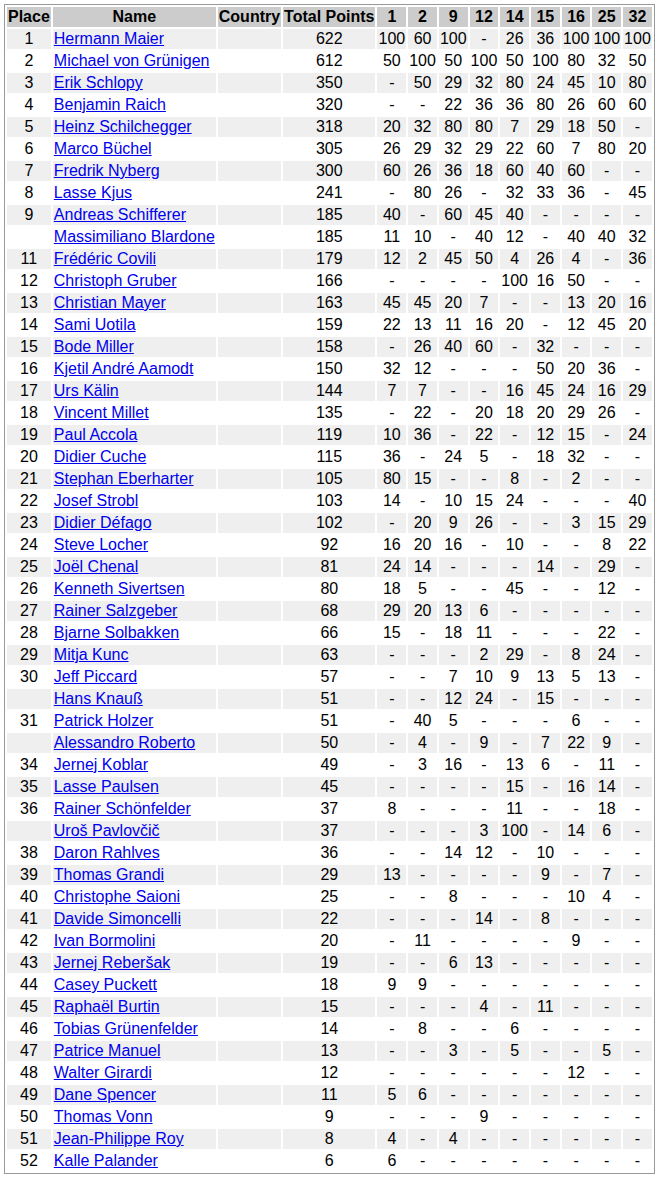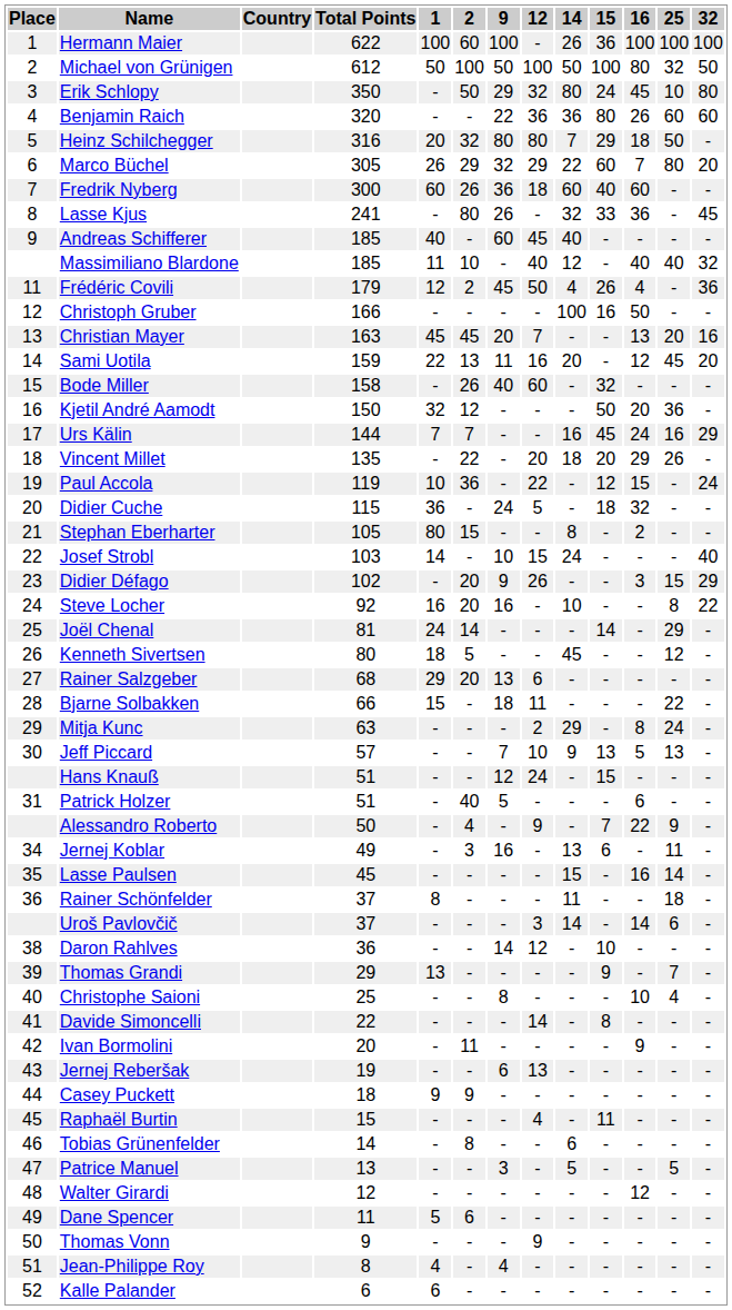 <table border="0" style="border: 1px solid #999; background-color:#FFFFFF; text-align:center">
 <tr align="center" bgcolor="#CCCCCC">
 <th>Place</th>
 <th>Name</th>
 <th>Country</th>
 <th>Total Points</th>
 <th>1</th>
 <th>2</th>
 <th>9</th>
 <th>12</th>
 <th>14</th>
 <th>15</th>
 <th>16</th>
 <th>25</th>
 <th>32</th>
 </tr>
 <tr bgcolor="#EFEFEF">
 <td>1</td>
 <td align="left"><a href='#'>Hermann Maier</a></td>
 <td align="left"></td>
 <td>622</td>
 <td>100</td>
 <td>60</td>
 <td>100</td>
 <td>-</td>
 <td>26</td>
 <td>36</td>
 <td>100</td>
 <td>100</td>
 <td>100</td>
 </tr>
 <tr>
 <td>2</td>
 <td align="left"><a href='#'>Michael von Grünigen</a></td>
 <td align="left"></td>
 <td>612</td>
 <td>50</td>
 <td>100</td>
 <td>50</td>
 <td>100</td>
 <td>50</td>
 <td>100</td>
 <td>80</td>
 <td>32</td>
 <td>50</td>
 </tr>
 <tr bgcolor="#EFEFEF">
 <td>3</td>
 <td align="left"><a href='#'>Erik Schlopy</a></td>
 <td align="left"></td>
 <td>350</td>
 <td>-</td>
 <td>50</td>
 <td>29</td>
 <td>32</td>
 <td>80</td>
 <td>24</td>
 <td>45</td>
 <td>10</td>
 <td>80</td>
 </tr>
 <tr>
 <td>4</td>
 <td align="left"><a href='#'>Benjamin Raich</a></td>
 <td align="left"></td>
 <td>320</td>
 <td>-</td>
 <td>-</td>
 <td>22</td>
 <td>36</td>
 <td>36</td>
 <td>80</td>
 <td>26</td>
 <td>60</td>
 <td>60</td>
 </tr>
 <tr bgcolor="#EFEFEF">
 <td>5</td>
 <td align="left"><a href='#'>Heinz Schilchegger</a></td>
 <td align="left"></td>
-<td>318</td>
+<td>316</td>
 <td>20</td>
 <td>32</td>
 <td>80</td>
 <td>80</td>
 <td>7</td>
 <td>29</td>
 <td>18</td>
 <td>50</td>
 <td>-</td>
 </tr>
 <tr>
 <td>6</td>
 <td align="left"><a href='#'>Marco Büchel</a></td>
 <td align="left"></td>
 <td>305</td>
 <td>26</td>
 <td>29</td>
 <td>32</td>
 <td>29</td>
 <td>22</td>
 <td>60</td>
 <td>7</td>
 <td>80</td>
 <td>20</td>
 </tr>
 <tr bgcolor="#EFEFEF">
 <td>7</td>
 <td align="left"><a href='#'>Fredrik Nyberg</a></td>
 <td align="left"></td>
 <td>300</td>
 <td>60</td>
 <td>26</td>
 <td>36</td>
 <td>18</td>
 <td>60</td>
 <td>40</td>
 <td>60</td>
 <td>-</td>
 <td>-</td>
 </tr>
 <tr>
 <td>8</td>
 <td align="left"><a href='#'>Lasse Kjus</a></td>
 <td align="left"></td>
 <td>241</td>
 <td>-</td>
 <td>80</td>
 <td>26</td>
 <td>-</td>
 <td>32</td>
 <td>33</td>
 <td>36</td>
 <td>-</td>
 <td>45</td>
 </tr>
 <tr bgcolor="#EFEFEF">
 <td>9</td>
 <td align="left"><a href='#'>Andreas Schifferer</a></td>
 <td align="left"></td>
 <td>185</td>
 <td>40</td>
 <td>-</td>
 <td>60</td>
 <td>45</td>
 <td>40</td>
 <td>-</td>
 <td>-</td>
 <td>-</td>
 <td>-</td>
 </tr>
 <tr>
 <td></td>
 <td align="left"><a href='#'>Massimiliano Blardone</a></td>
 <td align="left"></td>
 <td>185</td>
 <td>11</td>
 <td>10</td>
 <td>-</td>
 <td>40</td>
 <td>12</td>
 <td>-</td>
 <td>40</td>
 <td>40</td>
 <td>32</td>
 </tr>
 <tr bgcolor="#EFEFEF">
 <td>11</td>
 <td align="left"><a href='#'>Frédéric Covili</a></td>
 <td align="left"></td>
 <td>179</td>
 <td>12</td>
 <td>2</td>
 <td>45</td>
 <td>50</td>
 <td>4</td>
 <td>26</td>
 <td>4</td>
 <td>-</td>
 <td>36</td>
 </tr>
 <tr>
 <td>12</td>
 <td align="left"><a href='#'>Christoph Gruber</a></td>
 <td align="left"></td>
 <td>166</td>
 <td>-</td>
 <td>-</td>
 <td>-</td>
 <td>-</td>
 <td>100</td>
 <td>16</td>
 <td>50</td>
 <td>-</td>
 <td>-</td>
 </tr>
 <tr bgcolor="#EFEFEF">
 <td>13</td>
 <td align="left"><a href='#'>Christian Mayer</a></td>
 <td align="left"></td>
 <td>163</td>
 <td>45</td>
 <td>45</td>
 <td>20</td>
 <td>7</td>
 <td>-</td>
 <td>-</td>
 <td>13</td>
 <td>20</td>
 <td>16</td>
 </tr>
 <tr>
 <td>14</td>
 <td align="left"><a href='#'>Sami Uotila</a></td>
 <td align="left"></td>
 <td>159</td>
 <td>22</td>
 <td>13</td>
 <td>11</td>
 <td>16</td>
 <td>20</td>
 <td>-</td>
 <td>12</td>
 <td>45</td>
 <td>20</td>
 </tr>
 <tr bgcolor="#EFEFEF">
 <td>15</td>
 <td align="left"><a href='#'>Bode Miller</a></td>
 <td align="left"></td>
 <td>158</td>
 <td>-</td>
 <td>26</td>
 <td>40</td>
 <td>60</td>
 <td>-</td>
 <td>32</td>
 <td>-</td>
 <td>-</td>
 <td>-</td>
 </tr>
 <tr>
 <td>16</td>
 <td align="left"><a href='#'>Kjetil André Aamodt</a></td>
 <td align="left"></td>
 <td>150</td>
 <td>32</td>
 <td>12</td>
 <td>-</td>
 <td>-</td>
 <td>-</td>
 <td>50</td>
 <td>20</td>
 <td>36</td>
 <td>-</td>
 </tr>
 <tr bgcolor="#EFEFEF">
 <td>17</td>
 <td align="left"><a href='#'>Urs Kälin</a></td>
 <td align="left"></td>
 <td>144</td>
 <td>7</td>
 <td>7</td>
 <td>-</td>
 <td>-</td>
 <td>16</td>
 <td>45</td>
 <td>24</td>
 <td>16</td>
 <td>29</td>
 </tr>
 <tr>
 <td>18</td>
 <td align="left"><a href='#'>Vincent Millet</a></td>
 <td align="left"></td>
 <td>135</td>
 <td>-</td>
 <td>22</td>
 <td>-</td>
 <td>20</td>
 <td>18</td>
 <td>20</td>
 <td>29</td>
 <td>26</td>
 <td>-</td>
 </tr>
 <tr bgcolor="#EFEFEF">
 <td>19</td>
 <td align="left"><a href='#'>Paul Accola</a></td>
 <td align="left"></td>
 <td>119</td>
 <td>10</td>
 <td>36</td>
 <td>-</td>
 <td>22</td>
 <td>-</td>
 <td>12</td>
 <td>15</td>
 <td>-</td>
 <td>24</td>
 </tr>
 <tr>
 <td>20</td>
 <td align="left"><a href='#'>Didier Cuche</a></td>
 <td align="left"></td>
 <td>115</td>
 <td>36</td>
 <td>-</td>
 <td>24</td>
 <td>5</td>
 <td>-</td>
 <td>18</td>
 <td>32</td>
 <td>-</td>
 <td>-</td>
 </tr>
 <tr bgcolor="#EFEFEF">
 <td>21</td>
 <td align="left"><a href='#'>Stephan Eberharter</a></td>
 <td align="left"></td>
 <td>105</td>
 <td>80</td>
 <td>15</td>
 <td>-</td>
 <td>-</td>
 <td>8</td>
 <td>-</td>
 <td>2</td>
 <td>-</td>
 <td>-</td>
 </tr>
 <tr>
 <td>22</td>
 <td align="left"><a href='#'>Josef Strobl</a></td>
 <td align="left"></td>
 <td>103</td>
 <td>14</td>
 <td>-</td>
 <td>10</td>
 <td>15</td>
 <td>24</td>
 <td>-</td>
 <td>-</td>
 <td>-</td>
 <td>40</td>
 </tr>
 <tr bgcolor="#EFEFEF">
 <td>23</td>
 <td align="left"><a href='#'>Didier Défago</a></td>
 <td align="left"></td>
 <td>102</td>
 <td>-</td>
 <td>20</td>
 <td>9</td>
 <td>26</td>
 <td>-</td>
 <td>-</td>
 <td>3</td>
 <td>15</td>
 <td>29</td>
 </tr>
 <tr>
 <td>24</td>
 <td align="left"><a href='#'>Steve Locher</a></td>
 <td align="left"></td>
 <td>92</td>
 <td>16</td>
 <td>20</td>
 <td>16</td>
 <td>-</td>
 <td>10</td>
 <td>-</td>
 <td>-</td>
 <td>8</td>
 <td>22</td>
 </tr>
 <tr bgcolor="#EFEFEF">
 <td>25</td>
 <td align="left"><a href='#'>Joël Chenal</a></td>
 <td align="left"></td>
 <td>81</td>
 <td>24</td>
 <td>14</td>
 <td>-</td>
 <td>-</td>
 <td>-</td>
 <td>14</td>
 <td>-</td>
 <td>29</td>
 <td>-</td>
 </tr>
 <tr>
 <td>26</td>
 <td align="left"><a href='#'>Kenneth Sivertsen</a></td>
 <td align="left"></td>
 <td>80</td>
 <td>18</td>
 <td>5</td>
 <td>-</td>
 <td>-</td>
 <td>45</td>
 <td>-</td>
 <td>-</td>
 <td>12</td>
 <td>-</td>
 </tr>
 <tr bgcolor="#EFEFEF">
 <td>27</td>
 <td align="left"><a href='#'>Rainer Salzgeber</a></td>
 <td align="left"></td>
 <td>68</td>
 <td>29</td>
 <td>20</td>
 <td>13</td>
 <td>6</td>
 <td>-</td>
 <td>-</td>
 <td>-</td>
 <td>-</td>
 <td>-</td>
 </tr>
 <tr>
 <td>28</td>
 <td align="left"><a href='#'>Bjarne Solbakken</a></td>
 <td align="left"></td>
 <td>66</td>
 <td>15</td>
 <td>-</td>
 <td>18</td>
 <td>11</td>
 <td>-</td>
 <td>-</td>
 <td>-</td>
 <td>22</td>
 <td>-</td>
 </tr>
 <tr bgcolor="#EFEFEF">
 <td>29</td>
 <td align="left"><a href='#'>Mitja Kunc</a></td>
 <td align="left"></td>
 <td>63</td>
 <td>-</td>
 <td>-</td>
 <td>-</td>
 <td>2</td>
 <td>29</td>
 <td>-</td>
 <td>8</td>
 <td>24</td>
 <td>-</td>
 </tr>
 <tr>
 <td>30</td>
 <td align="left"><a href='#'>Jeff Piccard</a></td>
 <td align="left"></td>
 <td>57</td>
 <td>-</td>
 <td>-</td>
 <td>7</td>
 <td>10</td>
 <td>9</td>
 <td>13</td>
 <td>5</td>
 <td>13</td>
 <td>-</td>
 </tr>
 <tr bgcolor="#EFEFEF">
 <td></td>
 <td align="left"><a href='#'>Hans Knauß</a></td>
 <td align="left"></td>
 <td>51</td>
 <td>-</td>
 <td>-</td>
 <td>12</td>
 <td>24</td>
 <td>-</td>
 <td>15</td>
 <td>-</td>
 <td>-</td>
 <td>-</td>
 </tr>
 <tr>
 <td>31</td>
 <td align="left"><a href='#'>Patrick Holzer</a></td>
 <td align="left"></td>
 <td>51</td>
 <td>-</td>
 <td>40</td>
 <td>5</td>
 <td>-</td>
 <td>-</td>
 <td>-</td>
 <td>6</td>
 <td>-</td>
 <td>-</td>
 </tr>
 <tr bgcolor="#EFEFEF">
 <td></td>
 <td align="left"><a href='#'>Alessandro Roberto</a></td>
 <td align="left"></td>
 <td>50</td>
 <td>-</td>
 <td>4</td>
 <td>-</td>
 <td>9</td>
 <td>-</td>
 <td>7</td>
 <td>22</td>
 <td>9</td>
 <td>-</td>
 </tr>
 <tr>
 <td>34</td>
 <td align="left"><a href='#'>Jernej Koblar</a></td>
 <td align="left"></td>
 <td>49</td>
 <td>-</td>
 <td>3</td>
 <td>16</td>
 <td>-</td>
 <td>13</td>
 <td>6</td>
 <td>-</td>
 <td>11</td>
 <td>-</td>
 </tr>
 <tr bgcolor="#EFEFEF">
 <td>35</td>
 <td align="left"><a href='#'>Lasse Paulsen</a></td>
 <td align="left"></td>
 <td>45</td>
 <td>-</td>
 <td>-</td>
 <td>-</td>
 <td>-</td>
 <td>15</td>
 <td>-</td>
 <td>16</td>
 <td>14</td>
 <td>-</td>
 </tr>
 <tr>
 <td>36</td>
 <td align="left"><a href='#'>Rainer Schönfelder</a></td>
 <td align="left"></td>
 <td>37</td>
 <td>8</td>
 <td>-</td>
 <td>-</td>
 <td>-</td>
 <td>11</td>
 <td>-</td>
 <td>-</td>
 <td>18</td>
 <td>-</td>
 </tr>
 <tr bgcolor="#EFEFEF">
 <td></td>
 <td align="left"><a href='#'>Uroš Pavlovčič</a></td>
 <td align="left"></td>
 <td>37</td>
 <td>-</td>
 <td>-</td>
 <td>-</td>
 <td>3</td>
-<td>100</td>
+<td>14</td>
 <td>-</td>
 <td>14</td>
 <td>6</td>
 <td>-</td>
 </tr>
 <tr>
 <td>38</td>
 <td align="left"><a href='#'>Daron Rahlves</a></td>
 <td align="left"></td>
 <td>36</td>
 <td>-</td>
 <td>-</td>
 <td>14</td>
 <td>12</td>
 <td>-</td>
 <td>10</td>
 <td>-</td>
 <td>-</td>
 <td>-</td>
 </tr>
 <tr bgcolor="#EFEFEF">
 <td>39</td>
 <td align="left"><a href='#'>Thomas Grandi</a></td>
 <td align="left"></td>
 <td>29</td>
 <td>13</td>
 <td>-</td>
 <td>-</td>
 <td>-</td>
 <td>-</td>
 <td>9</td>
 <td>-</td>
 <td>7</td>
 <td>-</td>
 </tr>
 <tr>
 <td>40</td>
 <td align="left"><a href='#'>Christophe Saioni</a></td>
 <td align="left"></td>
 <td>25</td>
 <td>-</td>
 <td>-</td>
 <td>8</td>
 <td>-</td>
 <td>-</td>
 <td>-</td>
 <td>10</td>
 <td>4</td>
 <td>-</td>
 </tr>
 <tr bgcolor="#EFEFEF">
 <td>41</td>
 <td align="left"><a href='#'>Davide Simoncelli</a></td>
 <td align="left"></td>
 <td>22</td>
 <td>-</td>
 <td>-</td>
 <td>-</td>
 <td>14</td>
 <td>-</td>
 <td>8</td>
 <td>-</td>
 <td>-</td>
 <td>-</td>
 </tr>
 <tr>
 <td>42</td>
 <td align="left"><a href='#'>Ivan Bormolini</a></td>
 <td align="left"></td>
 <td>20</td>
 <td>-</td>
 <td>11</td>
 <td>-</td>
 <td>-</td>
 <td>-</td>
 <td>-</td>
 <td>9</td>
 <td>-</td>
 <td>-</td>
 </tr>
 <tr bgcolor="#EFEFEF">
 <td>43</td>
 <td align="left"><a href='#'>Jernej Reberšak</a></td>
 <td align="left"></td>
 <td>19</td>
 <td>-</td>
 <td>-</td>
 <td>6</td>
 <td>13</td>
 <td>-</td>
 <td>-</td>
 <td>-</td>
 <td>-</td>
 <td>-</td>
 </tr>
 <tr>
 <td>44</td>
 <td align="left"><a href='#'>Casey Puckett</a></td>
 <td align="left"></td>
 <td>18</td>
 <td>9</td>
 <td>9</td>
 <td>-</td>
 <td>-</td>
 <td>-</td>
 <td>-</td>
 <td>-</td>
 <td>-</td>
 <td>-</td>
 </tr>
 <tr bgcolor="#EFEFEF">
 <td>45</td>
 <td align="left"><a href='#'>Raphaël Burtin</a></td>
 <td align="left"></td>
 <td>15</td>
 <td>-</td>
 <td>-</td>
 <td>-</td>
 <td>4</td>
 <td>-</td>
 <td>11</td>
 <td>-</td>
 <td>-</td>
 <td>-</td>
 </tr>
 <tr>
 <td>46</td>
 <td align="left"><a href='#'>Tobias Grünenfelder</a></td>
 <td align="left"></td>
 <td>14</td>
 <td>-</td>
 <td>8</td>
 <td>-</td>
 <td>-</td>
 <td>6</td>
 <td>-</td>
 <td>-</td>
 <td>-</td>
 <td>-</td>
 </tr>
 <tr bgcolor="#EFEFEF">
 <td>47</td>
 <td align="left"><a href='#'>Patrice Manuel</a></td>
 <td align="left"></td>
 <td>13</td>
 <td>-</td>
 <td>-</td>
 <td>3</td>
 <td>-</td>
 <td>5</td>
 <td>-</td>
 <td>-</td>
 <td>5</td>
 <td>-</td>
 </tr>
 <tr>
 <td>48</td>
 <td align="left"><a href='#'>Walter Girardi</a></td>
 <td align="left"></td>
 <td>12</td>
 <td>-</td>
 <td>-</td>
 <td>-</td>
 <td>-</td>
 <td>-</td>
 <td>-</td>
 <td>12</td>
 <td>-</td>
 <td>-</td>
 </tr>
 <tr bgcolor="#EFEFEF">
 <td>49</td>
 <td align="left"><a href='#'>Dane Spencer</a></td>
 <td align="left"></td>
 <td>11</td>
 <td>5</td>
 <td>6</td>
 <td>-</td>
 <td>-</td>
 <td>-</td>
 <td>-</td>
 <td>-</td>
 <td>-</td>
 <td>-</td>
 </tr>
 <tr>
 <td>50</td>
 <td align="left"><a href='#'>Thomas Vonn</a></td>
 <td align="left"></td>
 <td>9</td>
 <td>-</td>
 <td>-</td>
 <td>-</td>
 <td>9</td>
 <td>-</td>
 <td>-</td>
 <td>-</td>
 <td>-</td>
 <td>-</td>
 </tr>
 <tr bgcolor="#EFEFEF">
 <td>51</td>
 <td align="left"><a href='#'>Jean-Philippe Roy</a></td>
 <td align="left"></td>
 <td>8</td>
 <td>4</td>
 <td>-</td>
 <td>4</td>
 <td>-</td>
 <td>-</td>
 <td>-</td>
 <td>-</td>
 <td>-</td>
 <td>-</td>
 </tr>
 <tr>
 <td>52</td>
 <td align="left"><a href='#'>Kalle Palander</a></td>
 <td align="left"></td>
 <td>6</td>
 <td>6</td>
 <td>-</td>
 <td>-</td>
 <td>-</td>
 <td>-</td>
 <td>-</td>
 <td>-</td>
 <td>-</td>
 <td>-</td>
 </tr>
 </table>
